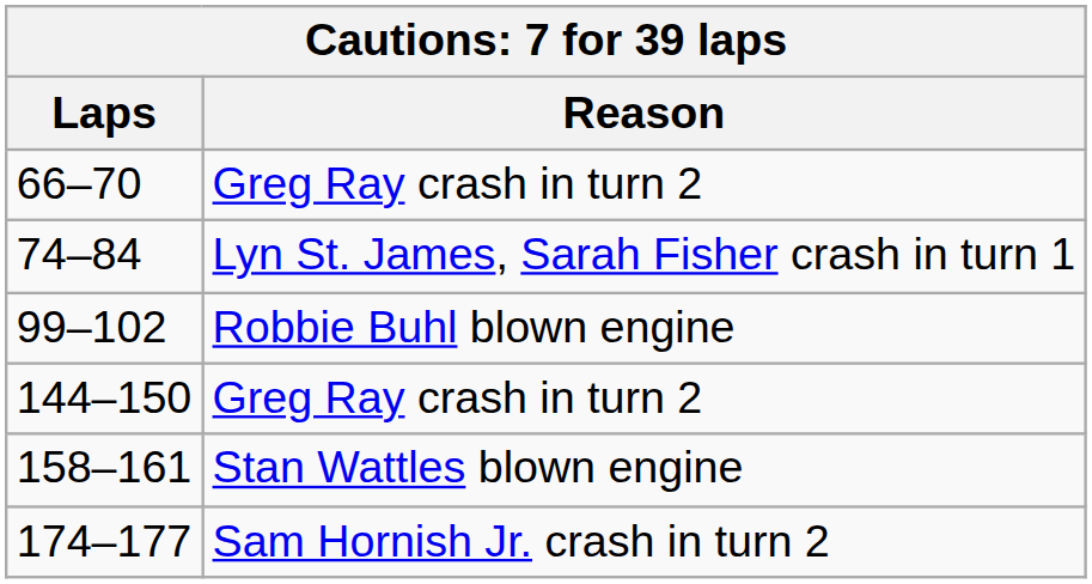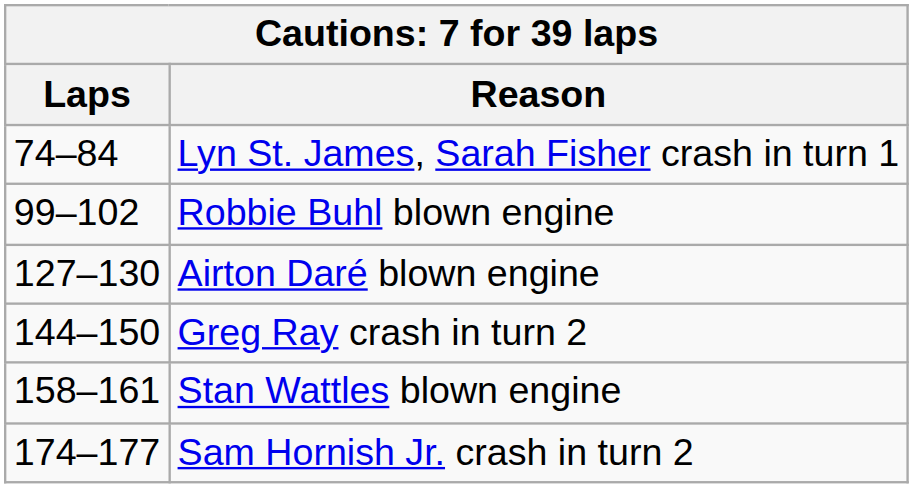 <table class="wikitable">
 <tr>
 <th colspan=2>Cautions: 7 for 39 laps</th>
 </tr>
 <tr>
 <th>Laps</th>
 <th>Reason</th>
 </tr>
 <tr>
-<td>66–70</td>
-<td><a href='#'>Greg Ray</a> crash in turn 2</td>
-</tr>
-<tr>
 <td>74–84</td>
 <td><a href='#'>Lyn St. James</a>, <a href='#'>Sarah Fisher</a> crash in turn 1</td>
 </tr>
 <tr>
 <td>99–102</td>
 <td><a href='#'>Robbie Buhl</a> blown engine</td>
+</tr>
+<tr>
+<td>127–130</td>
+<td><a href='#'>Airton Daré</a> blown engine</td>
 </tr>
 <tr>
 <td>144–150</td>
 <td><a href='#'>Greg Ray</a> crash in turn 2</td>
 </tr>
 <tr>
 <td>158–161</td>
 <td><a href='#'>Stan Wattles</a> blown engine</td>
 </tr>
 <tr>
 <td>174–177</td>
 <td><a href='#'>Sam Hornish Jr.</a> crash in turn 2</td>
 </tr>
 </table>
